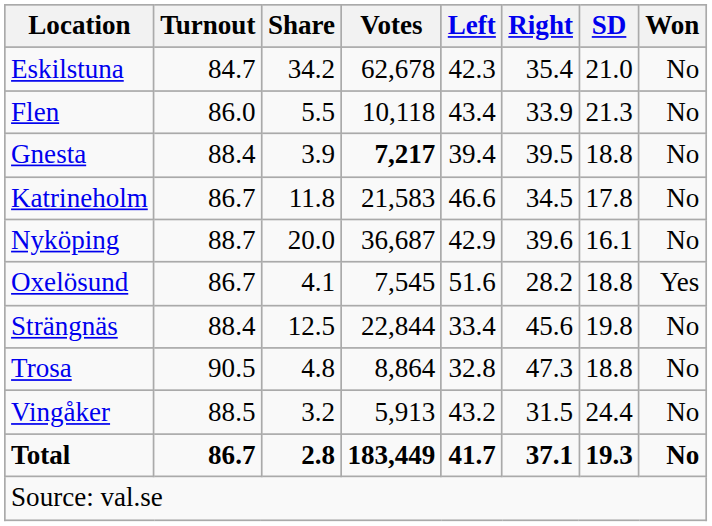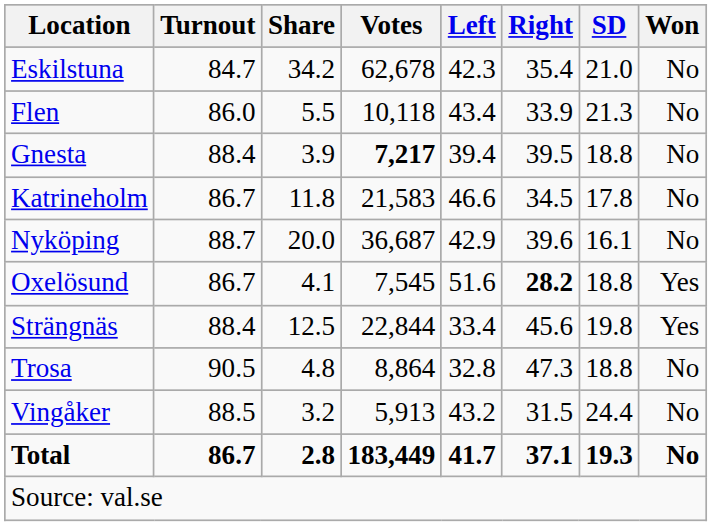 <table class="wikitable sortable" style=text-align:right>
 <tr>
 <th>Location</th>
 <th>Turnout</th>
 <th>Share</th>
 <th>Votes</th>
 <th><a href='#'>Left</a></th>
 <th><a href='#'>Right</a></th>
 <th><a href='#'>SD</a></th>
 <th>Won</th>
 </tr>
 <tr>
 <td align=left><a href='#'>Eskilstuna</a></td>
 <td>84.7</td>
 <td>34.2</td>
 <td>62,678</td>
 <td>42.3</td>
 <td>35.4</td>
 <td>21.0</td>
 <td>No</td>
 </tr>
 <tr>
 <td align=left><a href='#'>Flen</a></td>
 <td>86.0</td>
 <td>5.5</td>
 <td>10,118</td>
 <td>43.4</td>
 <td>33.9</td>
 <td>21.3</td>
 <td>No</td>
 </tr>
 <tr>
 <td align=left><a href='#'>Gnesta</a></td>
 <td>88.4</td>
 <td>3.9</td>
 <td><strong>7,217</strong></td>
 <td>39.4</td>
 <td>39.5</td>
 <td>18.8</td>
 <td>No</td>
 </tr>
 <tr>
 <td align=left><a href='#'>Katrineholm</a></td>
 <td>86.7</td>
 <td>11.8</td>
 <td>21,583</td>
 <td>46.6</td>
 <td>34.5</td>
 <td>17.8</td>
 <td>No</td>
 </tr>
 <tr>
 <td align=left><a href='#'>Nyköping</a></td>
 <td>88.7</td>
 <td>20.0</td>
 <td>36,687</td>
 <td>42.9</td>
 <td>39.6</td>
 <td>16.1</td>
 <td>No</td>
 </tr>
 <tr>
 <td align=left><a href='#'>Oxelösund</a></td>
 <td>86.7</td>
 <td>4.1</td>
 <td>7,545</td>
 <td>51.6</td>
-<td>28.2</td>
+<td><strong>28.2</strong></td>
 <td>18.8</td>
 <td>Yes</td>
 </tr>
 <tr>
 <td align=left><a href='#'>Strängnäs</a></td>
 <td>88.4</td>
 <td>12.5</td>
 <td>22,844</td>
 <td>33.4</td>
 <td>45.6</td>
 <td>19.8</td>
-<td>No</td>
+<td>Yes</td>
 </tr>
 <tr>
 <td align=left><a href='#'>Trosa</a></td>
 <td>90.5</td>
 <td>4.8</td>
 <td>8,864</td>
 <td>32.8</td>
 <td>47.3</td>
 <td>18.8</td>
 <td>No</td>
 </tr>
 <tr>
 <td align=left><a href='#'>Vingåker</a></td>
 <td>88.5</td>
 <td>3.2</td>
 <td>5,913</td>
 <td>43.2</td>
 <td>31.5</td>
 <td>24.4</td>
 <td>No</td>
 </tr>
 <tr>
 <td align=left><strong>Total</strong></td>
 <td><strong>86.7</strong></td>
 <td><strong>2.8</strong></td>
 <td><strong>183,449</strong></td>
 <td><strong>41.7</strong></td>
 <td><strong>37.1</strong></td>
 <td><strong>19.3</strong></td>
 <td><strong>No</strong></td>
 </tr>
 <tr>
 <td align=left colspan=8>Source: val.se</td>
 </tr>
 </table>
